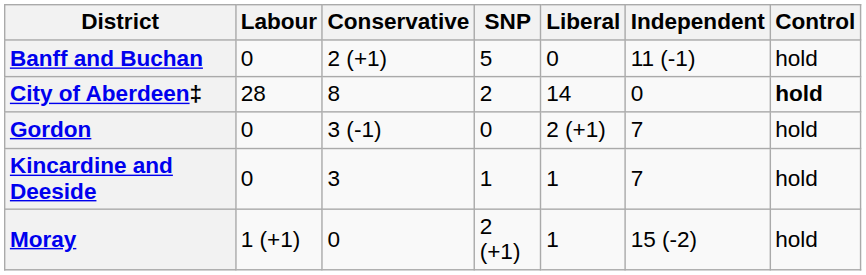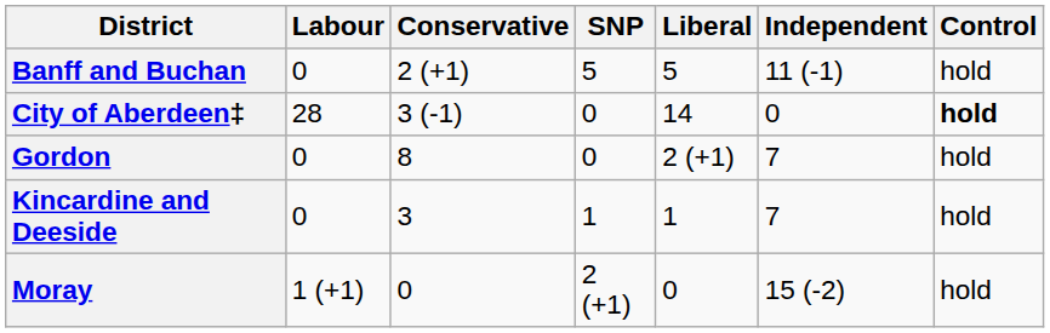 <table class="wikitable">
 <tr>
 <th scope="col">District</th>
 <th scope="col">Labour</th>
 <th scope="col">Conservative</th>
 <th scope="col">SNP</th>
 <th scope="col">Liberal</th>
 <th scope="col">Independent</th>
 <th scope="col" colspan=2>Control<br></th>
 </tr>
 <tr>
 <th scope="row" style="text-align: left;"><a href='#'>Banff and Buchan</a></th>
 <td>0</td>
 <td>2 (+1)</td>
 <td>5</td>
-<td>0</td>
+<td>5</td>
 <td>11 (-1)</td>
 <td> hold</td>
 </tr>
 <tr>
 <th scope="row" style="text-align: left;"><a href='#'>City of Aberdeen</a>‡</th>
 <td>28</td>
-<td>8</td>
-<td>2</td>
+<td>3 (-1)</td>
+<td>0</td>
 <td>14</td>
 <td>0</td>
 <td><strong> hold</strong></td>
 </tr>
 <tr>
 <th scope="row" style="text-align: left;"><a href='#'>Gordon</a></th>
 <td>0</td>
-<td>3 (-1)</td>
+<td>8</td>
 <td>0</td>
 <td>2 (+1)</td>
 <td>7</td>
 <td> hold</td>
 </tr>
 <tr>
 <th scope="row" style="text-align: left;"><a href='#'>Kincardine and Deeside</a></th>
 <td>0</td>
 <td>3</td>
 <td>1</td>
 <td>1</td>
 <td>7</td>
 <td> hold</td>
 </tr>
 <tr>
 <th scope="row" style="text-align: left;"><a href='#'>Moray</a></th>
 <td>1 (+1)</td>
 <td>0</td>
 <td>2 (+1)</td>
-<td>1</td>
+<td>0</td>
 <td>15 (-2)</td>
 <td> hold</td>
 </tr>
 </table>
